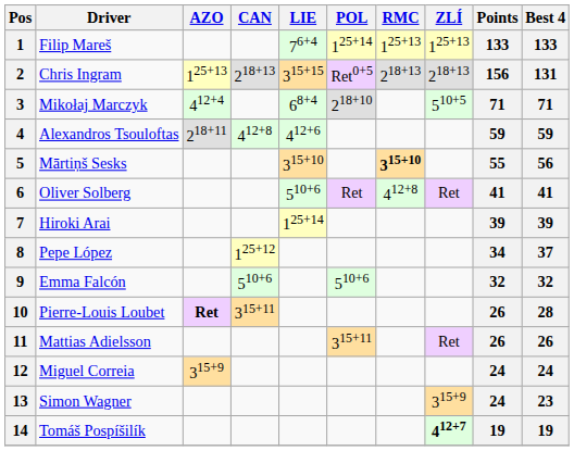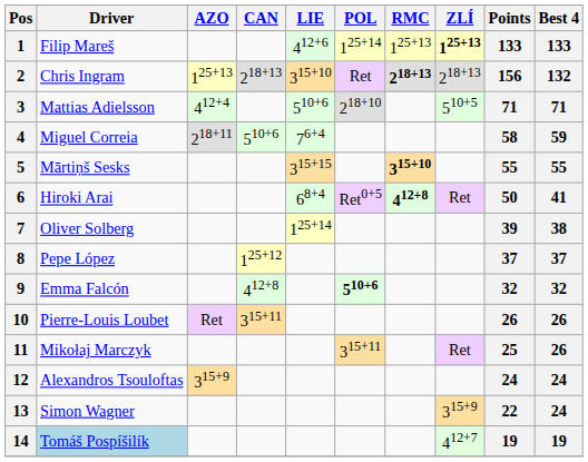 <table class="wikitable" style="font-size: 85%; text-align: center;">
 <tr valign="top">
 <th valign="middle">Pos</th>
 <th valign="middle">Driver</th>
 <th><a href='#'>AZO</a><br></th>
 <th><a href='#'>CAN</a><br></th>
 <th><a href='#'>LIE</a><br></th>
 <th><a href='#'>POL</a><br></th>
 <th><a href='#'>RMC</a><br></th>
 <th><a href='#'>ZLÍ</a><br></th>
 <th valign="middle">Points</th>
 <th valign="middle">Best 4</th>
 </tr>
 <tr>
 <th>1</th>
 <td align=left> <a href='#'>Filip Mareš</a></td>
 <td></td>
 <td></td>
-<td style="background:#dfffdf;">7<sup>6+4</sup></td>
+<td style="background:#dfffdf;">4<sup>12+6</sup></td>
 <td style="background:#ffffbf;">1<sup>25+14</sup></td>
 <td style="background:#ffffbf;">1<sup>25+13</sup></td>
-<td style="background:#ffffbf;">1<sup>25+13</sup></td>
+<td style="background:#ffffbf;"><strong>1<sup>25+13</sup></strong></td>
 <th>133</th>
 <th>133</th>
 </tr>
 <tr>
 <th>2</th>
 <td align=left> <a href='#'>Chris Ingram</a></td>
 <td style="background:#ffffbf;">1<sup>25+13</sup></td>
 <td style="background:#dfdfdf;">2<sup>18+13</sup></td>
-<td style="background:#ffdf9f;">3<sup>15+15</sup></td>
-<td style="background:#efcfff;">Ret<sup>0+5</sup></td>
-<td style="background:#dfdfdf;">2<sup>18+13</sup></td>
+<td style="background:#ffdf9f;">3<sup>15+10</sup></td>
+<td style="background:#efcfff;">Ret</td>
+<td style="background:#dfdfdf;"><strong>2<sup>18+13</sup></strong></td>
 <td style="background:#dfdfdf;">2<sup>18+13</sup></td>
 <th>156</th>
-<th>131</th>
+<th>132</th>
 </tr>
 <tr>
 <th>3</th>
-<td align=left> <a href='#'>Mikołaj Marczyk</a></td>
+<td align=left> <a href='#'>Mattias Adielsson</a></td>
 <td style="background:#dfffdf;">4<sup>12+4</sup></td>
 <td></td>
-<td style="background:#dfffdf;">6<sup>8+4</sup></td>
+<td style="background:#dfffdf;">5<sup>10+6</sup></td>
 <td style="background:#dfdfdf;">2<sup>18+10</sup></td>
 <td></td>
 <td style="background:#dfffdf;">5<sup>10+5</sup></td>
 <th>71</th>
 <th>71</th>
 </tr>
 <tr>
 <th>4</th>
-<td align=left> <a href='#'>Alexandros Tsouloftas</a></td>
+<td align=left> <a href='#'>Miguel Correia</a></td>
 <td style="background:#dfdfdf;">2<sup>18+11</sup></td>
-<td style="background:#dfffdf;">4<sup>12+8</sup></td>
-<td style="background:#dfffdf;">4<sup>12+6</sup></td>
+<td style="background:#dfffdf;">5<sup>10+6</sup></td>
+<td style="background:#dfffdf;">7<sup>6+4</sup></td>
 <td></td>
 <td></td>
 <td></td>
-<th>59</th>
+<th>58</th>
 <th>59</th>
 </tr>
 <tr>
 <th>5</th>
 <td align=left> <a href='#'>Mārtiņš Sesks</a></td>
 <td></td>
 <td></td>
-<td style="background:#ffdf9f;">3<sup>15+10</sup></td>
+<td style="background:#ffdf9f;">3<sup>15+15</sup></td>
 <td></td>
 <td style="background:#ffdf9f;"><strong>3<sup>15+10</sup></strong></td>
 <td></td>
 <th>55</th>
-<th>56</th>
+<th>55</th>
 </tr>
 <tr>
 <th>6</th>
-<td align=left> <a href='#'>Oliver Solberg</a></td>
+<td align=left> <a href='#'>Hiroki Arai</a></td>
 <td></td>
 <td></td>
-<td style="background:#dfffdf;">5<sup>10+6</sup></td>
+<td style="background:#dfffdf;">6<sup>8+4</sup></td>
+<td style="background:#efcfff;">Ret<sup>0+5</sup></td>
+<td style="background:#dfffdf;"><strong>4<sup>12+8</sup></strong></td>
 <td style="background:#efcfff;">Ret</td>
-<td style="background:#dfffdf;">4<sup>12+8</sup></td>
-<td style="background:#efcfff;">Ret</td>
-<th>41</th>
+<th>50</th>
 <th>41</th>
 </tr>
 <tr>
 <th>7</th>
-<td align=left> <a href='#'>Hiroki Arai</a></td>
+<td align=left> <a href='#'>Oliver Solberg</a></td>
 <td></td>
 <td></td>
 <td style="background:#ffffbf;">1<sup>25+14</sup></td>
 <td></td>
 <td></td>
 <td></td>
 <th>39</th>
-<th>39</th>
+<th>38</th>
 </tr>
 <tr>
 <th>8</th>
 <td align=left> <a href='#'>Pepe López</a></td>
 <td></td>
 <td style="background:#ffffbf;">1<sup>25+12</sup></td>
 <td></td>
 <td></td>
 <td></td>
 <td></td>
-<th>34</th>
+<th>37</th>
 <th>37</th>
 </tr>
 <tr>
 <th>9</th>
 <td align=left> <a href='#'>Emma Falcón</a></td>
 <td></td>
-<td style="background:#dfffdf;">5<sup>10+6</sup></td>
+<td style="background:#dfffdf;">4<sup>12+8</sup></td>
 <td></td>
-<td style="background:#dfffdf;">5<sup>10+6</sup></td>
+<td style="background:#dfffdf;"><strong>5<sup>10+6</sup></strong></td>
 <td></td>
 <td></td>
 <th>32</th>
 <th>32</th>
 </tr>
 <tr>
 <th>10</th>
 <td align=left> <a href='#'>Pierre-Louis Loubet</a></td>
-<td style="background:#efcfff;"><strong>Ret</strong></td>
+<td style="background:#efcfff;">Ret</td>
 <td style="background:#ffdf9f;">3<sup>15+11</sup></td>
 <td></td>
 <td></td>
 <td></td>
 <td></td>
 <th>26</th>
-<th>28</th>
+<th>26</th>
 </tr>
 <tr>
 <th>11</th>
-<td align=left> <a href='#'>Mattias Adielsson</a></td>
+<td align=left> <a href='#'>Mikołaj Marczyk</a></td>
 <td></td>
 <td></td>
 <td></td>
 <td style="background:#ffdf9f;">3<sup>15+11</sup></td>
 <td></td>
 <td style="background:#efcfff;">Ret</td>
-<th>26</th>
+<th>25</th>
 <th>26</th>
 </tr>
 <tr>
 <th>12</th>
-<td align=left> <a href='#'>Miguel Correia</a></td>
+<td align=left> <a href='#'>Alexandros Tsouloftas</a></td>
 <td style="background:#ffdf9f;">3<sup>15+9</sup></td>
 <td></td>
 <td></td>
 <td></td>
 <td></td>
 <td></td>
 <th>24</th>
 <th>24</th>
 </tr>
 <tr>
 <th>13</th>
 <td align=left> <a href='#'>Simon Wagner</a></td>
 <td></td>
 <td></td>
 <td></td>
 <td></td>
 <td></td>
 <td style="background:#ffdf9f;">3<sup>15+9</sup></td>
+<th>22</th>
 <th>24</th>
-<th>23</th>
 </tr>
 <tr>
 <th>14</th>
-<td align=left> <a href='#'>Tomáš Pospíšilík</a></td>
+<td align=left style="background: lightblue;"> <a href='#'>Tomáš Pospíšilík</a></td>
 <td></td>
 <td></td>
 <td></td>
 <td></td>
 <td></td>
-<td style="background:#dfffdf;"><strong>4<sup>12+7</sup></strong></td>
+<td style="background:#dfffdf;">4<sup>12+7</sup></td>
 <th>19</th>
 <th>19</th>
 </tr>
 <tr>
 </tr>
 </table>
